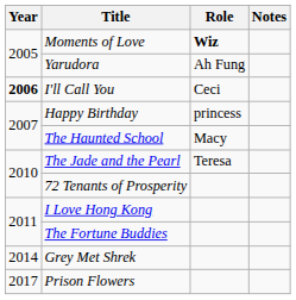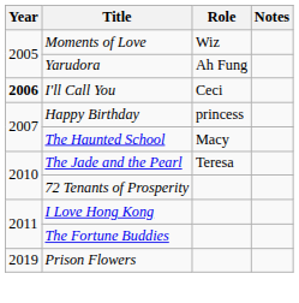 <table class="wikitable" style="font-size: 90%;">
 <tr>
 <th>Year</th>
 <th>Title</th>
 <th>Role</th>
 <th>Notes</th>
 </tr>
 <tr>
 <td rowspan="2">2005</td>
 <td><em>Moments of Love</em></td>
-<td><strong>Wiz</strong></td>
+<td>Wiz</td>
 <td></td>
 </tr>
 <tr>
 <td><em>Yarudora</em></td>
 <td>Ah Fung</td>
 <td></td>
 </tr>
 <tr>
 <td><strong>2006</strong></td>
 <td><em>I'll Call You</em></td>
 <td>Ceci</td>
 <td></td>
 </tr>
 <tr>
 <td rowspan="2">2007</td>
 <td><em>Happy Birthday</em></td>
 <td>princess</td>
 <td></td>
 </tr>
 <tr>
 <td><em><a href='#'>The Haunted School</a></em></td>
 <td>Macy</td>
 <td></td>
 </tr>
 <tr>
 <td rowspan="2">2010</td>
 <td><em><a href='#'>The Jade and the Pearl</a></em></td>
 <td>Teresa</td>
 <td></td>
 </tr>
 <tr>
 <td><em>72 Tenants of Prosperity</em></td>
 <td></td>
 <td></td>
 </tr>
 <tr>
 <td rowspan="2">2011</td>
 <td><em><a href='#'>I Love Hong Kong</a></em></td>
 <td></td>
 <td></td>
 </tr>
 <tr>
 <td><em><a href='#'>The Fortune Buddies</a></em></td>
 <td></td>
 <td></td>
 </tr>
 <tr>
-<td>2014</td>
-<td><em>Grey Met Shrek</em></td>
-<td></td>
-<td></td>
-</tr>
-<tr>
-<td>2017</td>
+<td>2019</td>
 <td><em>Prison Flowers</em></td>
 <td></td>
 <td></td>
 </tr>
 </table>
